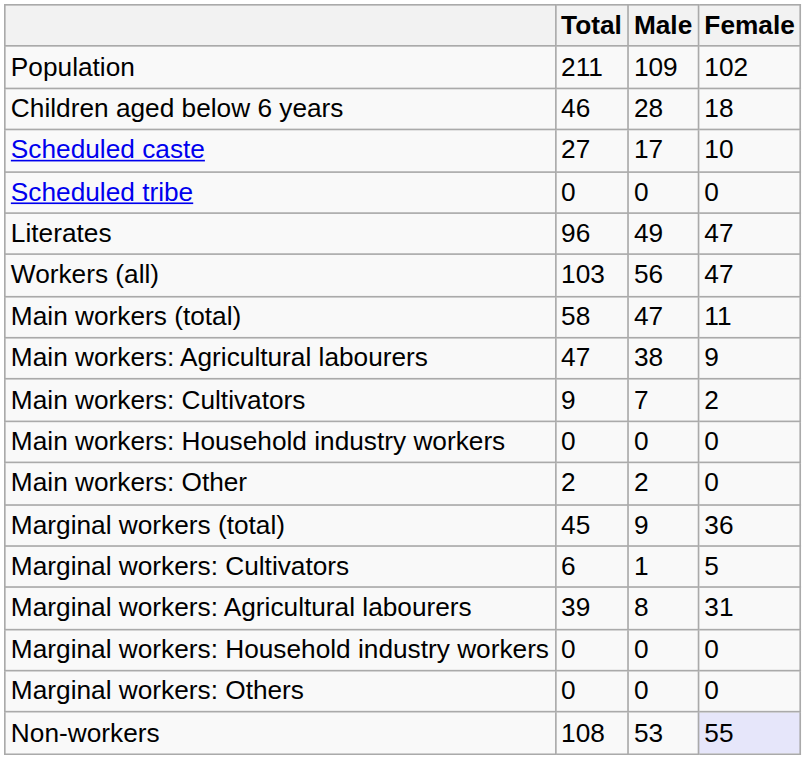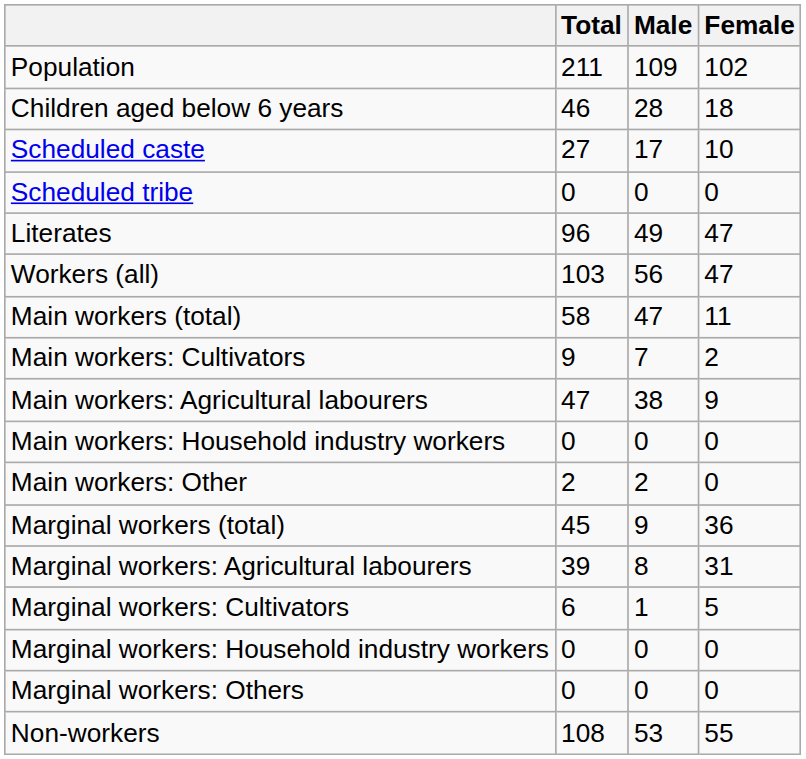 <table class="wikitable sortable">
 <tr>
 <th></th>
 <th>Total</th>
 <th>Male</th>
 <th>Female</th>
 </tr>
 <tr>
 <td>Population</td>
 <td>211</td>
 <td>109</td>
 <td>102</td>
 </tr>
 <tr>
 <td>Children aged below 6 years</td>
 <td>46</td>
 <td>28</td>
 <td>18</td>
 </tr>
 <tr>
 <td><a href='#'>Scheduled caste</a></td>
 <td>27</td>
 <td>17</td>
 <td>10</td>
 </tr>
 <tr>
 <td><a href='#'>Scheduled tribe</a></td>
 <td>0</td>
 <td>0</td>
 <td>0</td>
 </tr>
 <tr>
 <td>Literates</td>
 <td>96</td>
 <td>49</td>
 <td>47</td>
 </tr>
 <tr>
 <td>Workers (all)</td>
 <td>103</td>
 <td>56</td>
 <td>47</td>
 </tr>
 <tr>
 <td>Main workers (total)</td>
 <td>58</td>
 <td>47</td>
 <td>11</td>
 </tr>
 <tr>
+<td>Main workers: Cultivators</td>
+<td>9</td>
+<td>7</td>
+<td>2</td>
+</tr>
+<tr>
 <td>Main workers: Agricultural labourers</td>
 <td>47</td>
 <td>38</td>
 <td>9</td>
-</tr>
-<tr>
-<td>Main workers: Cultivators</td>
-<td>9</td>
-<td>7</td>
-<td>2</td>
 </tr>
 <tr>
 <td>Main workers: Household industry workers</td>
 <td>0</td>
 <td>0</td>
 <td>0</td>
 </tr>
 <tr>
 <td>Main workers: Other</td>
 <td>2</td>
 <td>2</td>
 <td>0</td>
 </tr>
 <tr>
 <td>Marginal workers (total)</td>
 <td>45</td>
 <td>9</td>
 <td>36</td>
 </tr>
 <tr>
+<td>Marginal workers: Agricultural labourers</td>
+<td>39</td>
+<td>8</td>
+<td>31</td>
+</tr>
+<tr>
 <td>Marginal workers: Cultivators</td>
 <td>6</td>
 <td>1</td>
 <td>5</td>
-</tr>
-<tr>
-<td>Marginal workers: Agricultural labourers</td>
-<td>39</td>
-<td>8</td>
-<td>31</td>
 </tr>
 <tr>
 <td>Marginal workers: Household industry workers</td>
 <td>0</td>
 <td>0</td>
 <td>0</td>
 </tr>
 <tr>
 <td>Marginal workers: Others</td>
 <td>0</td>
 <td>0</td>
 <td>0</td>
 </tr>
 <tr>
 <td>Non-workers</td>
 <td>108</td>
 <td>53</td>
-<td style="background: lavender;">55</td>
+<td>55</td>
 </tr>
 </table>
